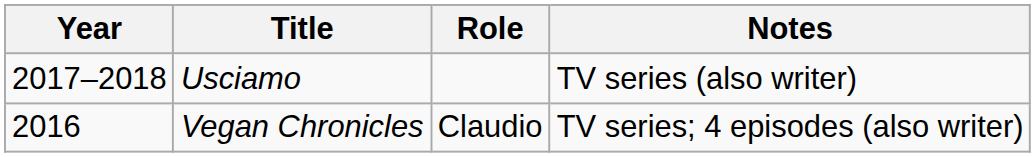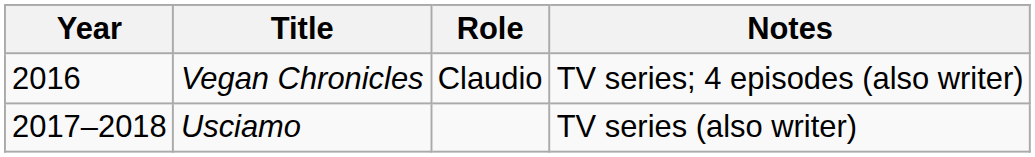 <table class="wikitable sortable">
 <tr>
 <th>Year</th>
 <th>Title</th>
 <th>Role</th>
 <th class="unsortable">Notes</th>
 </tr>
 <tr>
+<td>2016</td>
+<td><em>Vegan Chronicles</em></td>
+<td>Claudio</td>
+<td>TV series; 4 episodes (also writer)</td>
+</tr>
+<tr>
 <td>2017–2018</td>
 <td><em>Usciamo</em></td>
 <td></td>
 <td>TV series (also writer)</td>
 </tr>
-<tr>
-<td>2016</td>
-<td><em>Vegan Chronicles</em></td>
-<td>Claudio</td>
-<td>TV series; 4 episodes (also writer)</td>
-</tr>
 </table>
